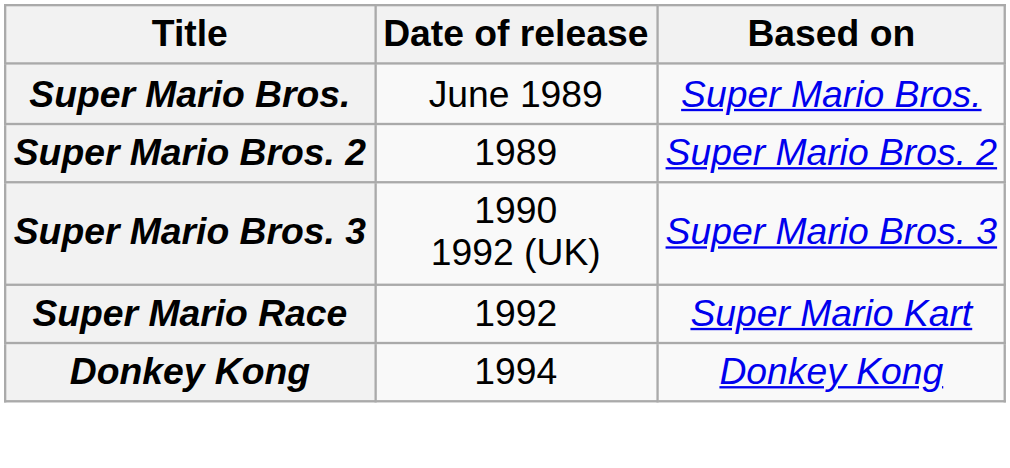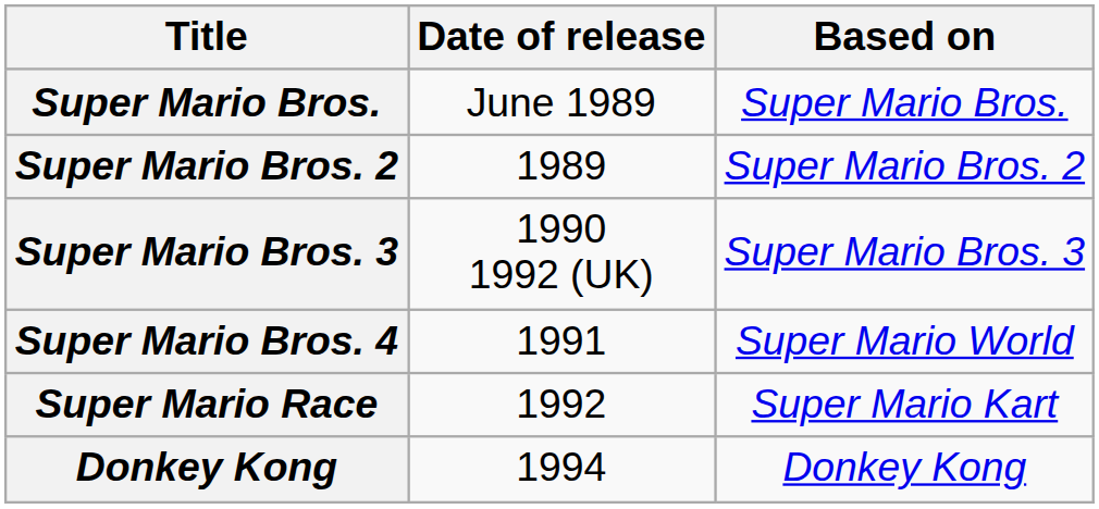 <table class="wikitable" style="text-align:center">
 <tr>
 <th>Title</th>
 <th>Date of release</th>
 <th>Based on</th>
 </tr>
 <tr>
 <th><em>Super Mario Bros.</em></th>
 <td>June 1989</td>
 <td><em><a href='#'>Super Mario Bros.</a></em></td>
 </tr>
 <tr>
 <th><em>Super Mario Bros. 2</em></th>
 <td>1989</td>
 <td><em><a href='#'>Super Mario Bros. 2</a></em></td>
 </tr>
 <tr>
 <th><em>Super Mario Bros. 3</em></th>
 <td>1990<br>1992 (UK)</td>
 <td><em><a href='#'>Super Mario Bros. 3</a></em></td>
 </tr>
 <tr>
+<th><em>Super Mario Bros. 4</em></th>
+<td>1991</td>
+<td><em><a href='#'>Super Mario World</a></em></td>
+</tr>
+<tr>
 <th><em>Super Mario Race</em></th>
 <td>1992</td>
 <td><em><a href='#'>Super Mario Kart</a></em></td>
 </tr>
 <tr>
 <th><em>Donkey Kong</em></th>
 <td>1994</td>
 <td><em><a href='#'>Donkey Kong</a></em></td>
 </tr>
 </table>
